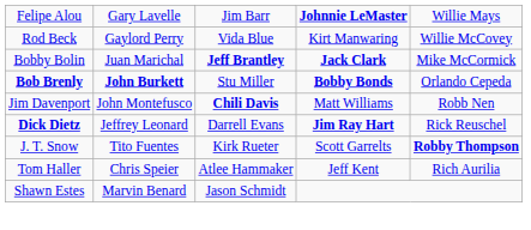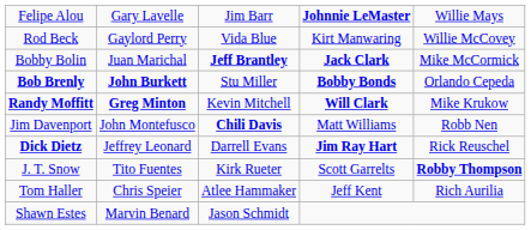 <table class="wikitable" style="text-align:center">
 <tr>
 <td><a href='#'>Felipe Alou</a></td>
 <td><a href='#'>Gary Lavelle</a></td>
 <td><a href='#'>Jim Barr</a></td>
 <td><strong><a href='#'>Johnnie LeMaster</a></strong></td>
 <td><a href='#'>Willie Mays</a></td>
 </tr>
 <tr>
 <td><a href='#'>Rod Beck</a></td>
 <td><a href='#'>Gaylord Perry</a></td>
 <td><a href='#'>Vida Blue</a></td>
 <td><a href='#'>Kirt Manwaring</a></td>
 <td><a href='#'>Willie McCovey</a></td>
 </tr>
 <tr>
 <td><a href='#'>Bobby Bolin</a></td>
 <td><a href='#'>Juan Marichal</a></td>
 <td><strong><a href='#'>Jeff Brantley</a></strong></td>
 <td><strong><a href='#'>Jack Clark</a></strong></td>
 <td><a href='#'>Mike McCormick</a></td>
 </tr>
 <tr>
 <td><strong><a href='#'>Bob Brenly</a></strong></td>
 <td><strong><a href='#'>John Burkett</a></strong></td>
 <td><a href='#'>Stu Miller</a></td>
 <td><strong><a href='#'>Bobby Bonds</a></strong></td>
 <td><a href='#'>Orlando Cepeda</a></td>
+</tr>
+<tr>
+<td><strong><a href='#'>Randy Moffitt</a></strong></td>
+<td><strong><a href='#'>Greg Minton</a></strong></td>
+<td><a href='#'>Kevin Mitchell</a></td>
+<td><strong><a href='#'>Will Clark</a></strong></td>
+<td><a href='#'>Mike Krukow</a></td>
 </tr>
 <tr>
 <td><a href='#'>Jim Davenport</a></td>
 <td><a href='#'>John Montefusco</a></td>
 <td><strong><a href='#'>Chili Davis</a></strong></td>
 <td><a href='#'>Matt Williams</a></td>
 <td><a href='#'>Robb Nen</a></td>
 </tr>
 <tr>
 <td><strong><a href='#'>Dick Dietz</a></strong></td>
 <td><a href='#'>Jeffrey Leonard</a></td>
 <td><a href='#'>Darrell Evans</a></td>
 <td><strong><a href='#'>Jim Ray Hart</a></strong></td>
 <td><a href='#'>Rick Reuschel</a></td>
 </tr>
 <tr>
 <td><a href='#'>J. T. Snow</a></td>
 <td><a href='#'>Tito Fuentes</a></td>
 <td><a href='#'>Kirk Rueter</a></td>
 <td><a href='#'>Scott Garrelts</a></td>
 <td><strong><a href='#'>Robby Thompson</a></strong></td>
 </tr>
 <tr>
 <td><a href='#'>Tom Haller</a></td>
 <td><a href='#'>Chris Speier</a></td>
 <td><a href='#'>Atlee Hammaker</a></td>
 <td><a href='#'>Jeff Kent</a></td>
 <td><a href='#'>Rich Aurilia</a></td>
 </tr>
 <tr>
 <td><a href='#'>Shawn Estes</a></td>
 <td><a href='#'>Marvin Benard</a></td>
 <td><a href='#'>Jason Schmidt</a></td>
 </tr>
 </table>
